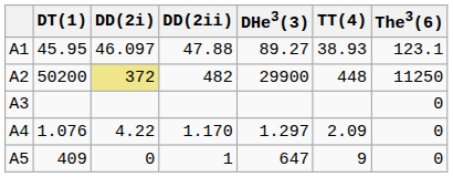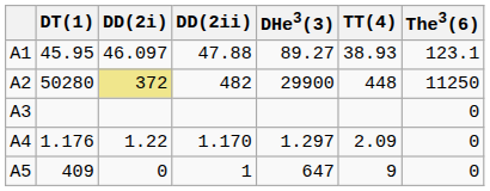 <table class="wikitable" style="text-align:right;">
 <tr>
 <th></th>
 <th>DT(1)</th>
 <th>DD(2i)</th>
 <th>DD(2ii)</th>
 <th>DHe<sup>3</sup>(3)</th>
 <th>TT(4)</th>
 <th>The<sup>3</sup>(6)</th>
 </tr>
 <tr>
 <td>A1</td>
 <td>45.95</td>
 <td>46.097</td>
 <td>47.88</td>
 <td>89.27</td>
 <td>38.93</td>
 <td>123.1</td>
 </tr>
 <tr>
 <td>A2</td>
-<td>50200</td>
+<td>50280</td>
 <td style="background: khaki;">372</td>
 <td>482</td>
 <td>29900</td>
 <td>448</td>
 <td>11250</td>
 </tr>
 <tr>
 <td>A3</td>
 <td></td>
 <td></td>
 <td></td>
 <td></td>
 <td></td>
 <td>0</td>
 </tr>
 <tr>
 <td>A4</td>
-<td>1.076</td>
-<td>4.22</td>
+<td>1.176</td>
+<td>1.22</td>
 <td>1.170</td>
 <td>1.297</td>
 <td>2.09</td>
 <td>0</td>
 </tr>
 <tr>
 <td>A5</td>
 <td>409</td>
 <td>0</td>
 <td>1</td>
 <td>647</td>
 <td>9</td>
 <td>0</td>
 </tr>
 </table>
